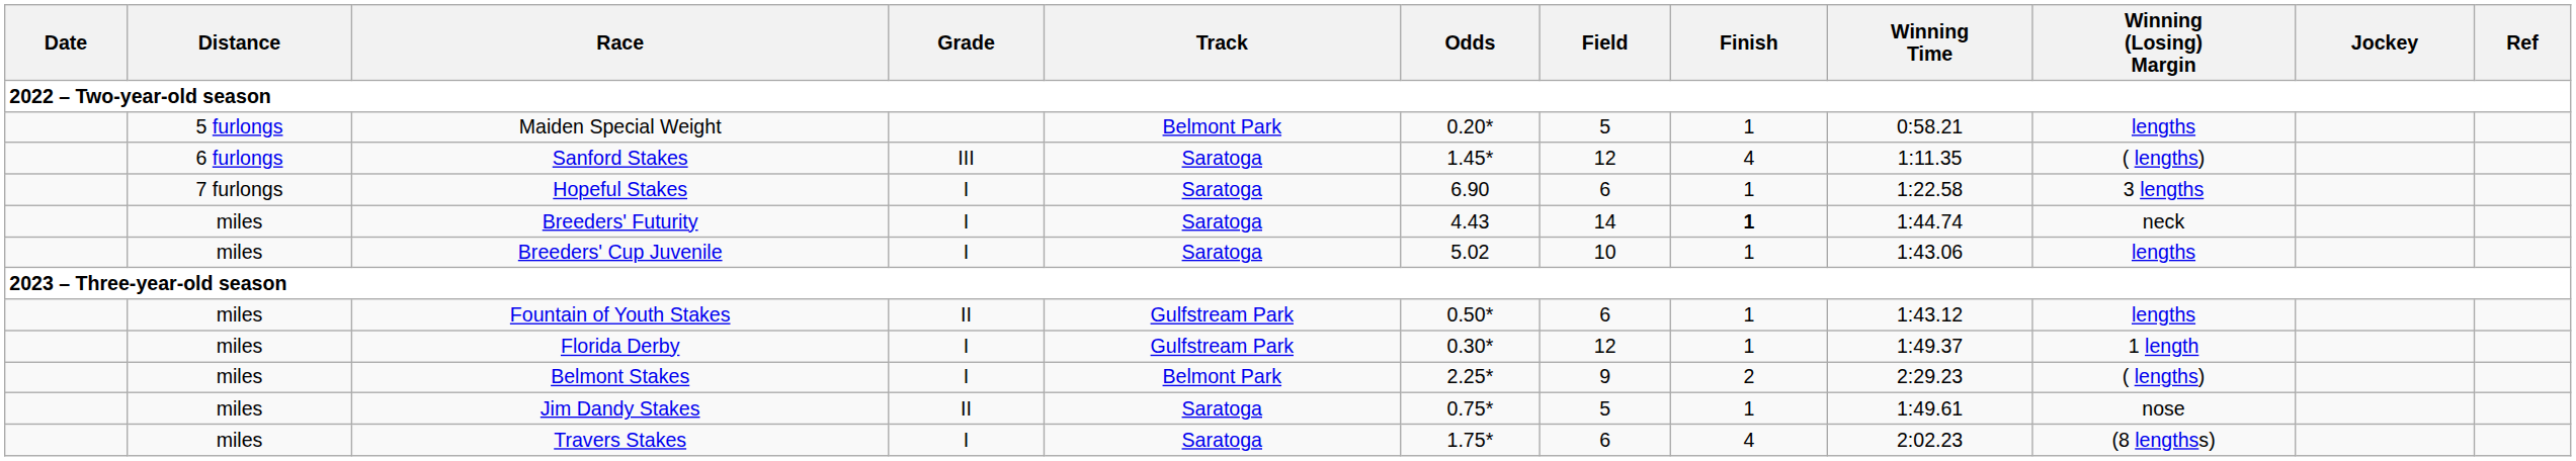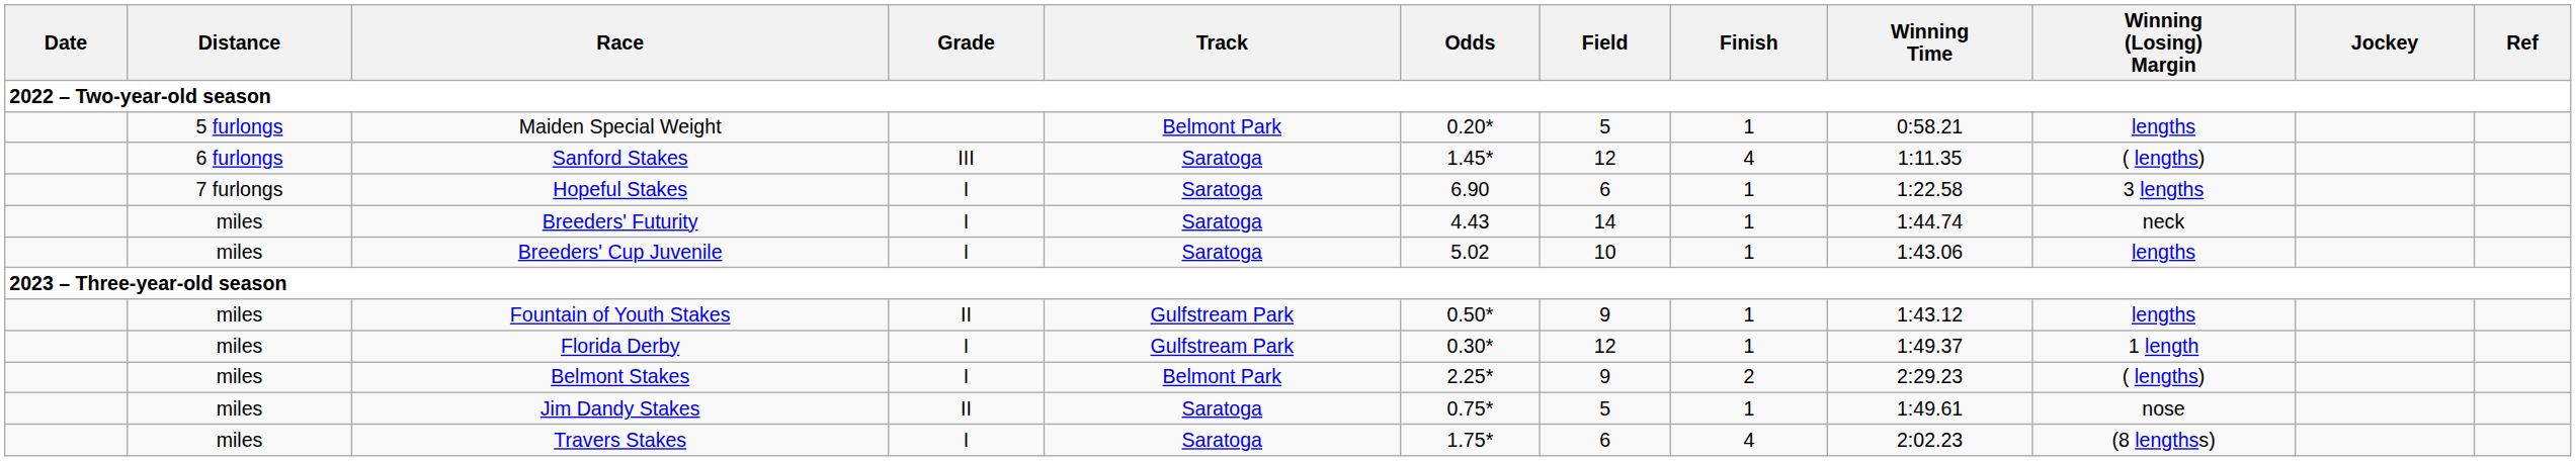 <table class = "wikitable sortable" style="text-align:center; width:94%; font-size:90%">
 <tr>
 <th scope="col">Date</th>
 <th scope="col">Distance</th>
 <th scope="col">Race</th>
 <th scope="col">Grade</th>
 <th scope="col">Track</th>
 <th scope="col">Odds</th>
 <th scope="col">Field</th>
 <th scope="col">Finish</th>
 <th scope="col">Winning<br>Time</th>
 <th scope="col">Winning<br>(Losing)<br>Margin</th>
 <th scope="col">Jockey</th>
 <th scope="col" class="unsortable">Ref</th>
 </tr>
 <tr style="background-color:white">
 <td align="left" colspan=12><strong>2022 – Two-year-old season</strong></td>
 </tr>
 <tr>
 <td></td>
 <td> 5 <a href='#'>furlongs</a></td>
 <td> Maiden Special Weight</td>
 <td></td>
 <td><a href='#'>Belmont Park</a></td>
 <td>0.20*</td>
 <td>5</td>
 <td>1</td>
 <td>0:58.21</td>
 <td> <a href='#'>lengths</a></td>
 <td></td>
 <td></td>
 </tr>
 <tr>
 <td></td>
 <td> 6 <a href='#'>furlongs</a></td>
 <td><a href='#'>Sanford Stakes</a></td>
 <td>III</td>
 <td><a href='#'>Saratoga</a></td>
 <td>1.45*</td>
 <td>12</td>
 <td>4</td>
 <td>1:11.35</td>
 <td> ( <a href='#'>lengths</a>)</td>
 <td></td>
 <td></td>
 </tr>
 <tr>
 <td></td>
 <td> 7 furlongs</td>
 <td><a href='#'>Hopeful Stakes</a></td>
 <td>I</td>
 <td><a href='#'>Saratoga</a></td>
 <td>6.90</td>
 <td>6</td>
 <td>1</td>
 <td>1:22.58</td>
 <td> 3 <a href='#'>lengths</a></td>
 <td></td>
 <td></td>
 </tr>
 <tr>
 <td></td>
 <td>  miles</td>
 <td><a href='#'>Breeders' Futurity</a></td>
 <td>I</td>
 <td><a href='#'>Saratoga</a></td>
 <td>4.43</td>
 <td>14</td>
-<td><strong>1</strong></td>
+<td>1</td>
 <td>1:44.74</td>
 <td> neck</td>
 <td></td>
 <td></td>
 </tr>
 <tr>
 <td></td>
 <td>  miles</td>
 <td><a href='#'>Breeders' Cup Juvenile</a></td>
 <td>I</td>
 <td><a href='#'>Saratoga</a></td>
 <td>5.02</td>
 <td>10</td>
 <td>1</td>
 <td>1:43.06</td>
 <td> <a href='#'>lengths</a></td>
 <td></td>
 <td></td>
 </tr>
 <tr style="background-color:white">
 <td align="left" colspan=12><strong>2023 – Three-year-old season</strong></td>
 </tr>
 <tr>
 <td></td>
 <td>  miles</td>
 <td><a href='#'>Fountain of Youth Stakes</a></td>
 <td>II</td>
 <td><a href='#'>Gulfstream Park</a></td>
 <td>0.50*</td>
-<td>6</td>
+<td>9</td>
 <td>1</td>
 <td>1:43.12</td>
 <td>   <a href='#'>lengths</a></td>
 <td></td>
 <td></td>
 </tr>
 <tr>
 <td></td>
 <td>  miles</td>
 <td><a href='#'>Florida Derby</a></td>
 <td>I</td>
 <td><a href='#'>Gulfstream Park</a></td>
 <td>0.30*</td>
 <td>12</td>
 <td>1</td>
 <td>1:49.37</td>
 <td>  1 <a href='#'>length</a></td>
 <td></td>
 <td></td>
 </tr>
 <tr>
 <td></td>
 <td>  miles</td>
 <td><a href='#'>Belmont Stakes</a></td>
 <td>I</td>
 <td><a href='#'>Belmont Park</a></td>
 <td>2.25*</td>
 <td>9</td>
 <td>2</td>
 <td>2:29.23</td>
 <td>  ( <a href='#'>lengths</a>)</td>
 <td></td>
 <td></td>
 </tr>
 <tr>
 <td></td>
 <td>  miles</td>
 <td><a href='#'>Jim Dandy Stakes</a></td>
 <td>II</td>
 <td><a href='#'>Saratoga</a></td>
 <td>0.75*</td>
 <td>5</td>
 <td>1</td>
 <td>1:49.61</td>
 <td>  nose</td>
 <td></td>
 <td></td>
 </tr>
 <tr>
 <td></td>
 <td>  miles</td>
 <td><a href='#'>Travers Stakes</a></td>
 <td>I</td>
 <td><a href='#'>Saratoga</a></td>
 <td>1.75*</td>
 <td>6</td>
 <td>4</td>
 <td>2:02.23</td>
 <td>  (8 <a href='#'>lengths</a>s)</td>
 <td></td>
 <td></td>
 </tr>
 </table>
